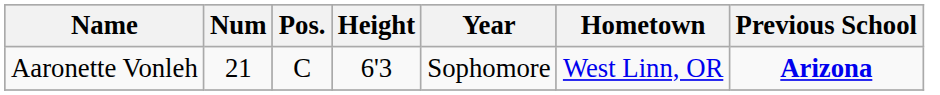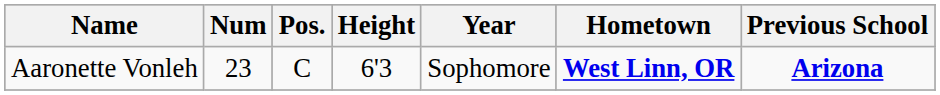 <table class="wikitable sortable sortable" style="text-align: center">
 <tr align=center>
 <th style=>Name</th>
 <th style=>Num</th>
 <th style=>Pos.</th>
 <th style=>Height</th>
 <th style=>Year</th>
 <th style=>Hometown</th>
 <th style=>Previous School</th>
 </tr>
 <tr>
 <td>Aaronette Vonleh</td>
-<td>21</td>
+<td>23</td>
 <td>C</td>
 <td>6'3</td>
 <td>Sophomore</td>
-<td><a href='#'>West Linn, OR</a></td>
+<td><strong><a href='#'>West Linn, OR</a></strong></td>
 <td><strong><a href='#'>Arizona</a></strong></td>
 </tr>
 </table>
